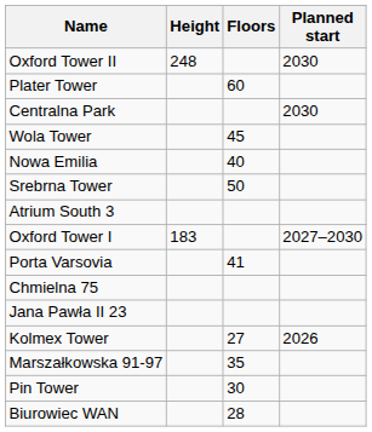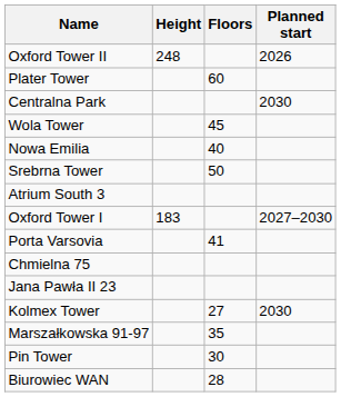 <table class="wikitable sortable">
 <tr>
 <th>Name</th>
 <th>Height<br></th>
 <th>Floors</th>
 <th>Planned<br>start</th>
 </tr>
 <tr>
 <td>Oxford Tower II</td>
 <td>248</td>
 <td></td>
-<td>2030</td>
+<td>2026</td>
 </tr>
 <tr>
 <td>Plater Tower</td>
 <td></td>
 <td>60</td>
 <td></td>
 </tr>
 <tr>
 <td>Centralna Park</td>
 <td></td>
 <td></td>
 <td>2030</td>
 </tr>
 <tr>
 <td>Wola Tower</td>
 <td></td>
 <td>45</td>
 <td></td>
 </tr>
 <tr>
 <td>Nowa Emilia</td>
 <td></td>
 <td>40</td>
 <td></td>
 </tr>
 <tr>
 <td>Srebrna Tower</td>
 <td></td>
 <td>50</td>
 <td></td>
 </tr>
 <tr>
 <td>Atrium South 3</td>
 <td></td>
 <td></td>
 <td></td>
 </tr>
 <tr>
 <td>Oxford Tower I</td>
 <td>183</td>
 <td></td>
 <td>2027–2030</td>
 </tr>
 <tr>
 <td>Porta Varsovia</td>
 <td></td>
 <td>41</td>
 <td></td>
 </tr>
 <tr>
 <td>Chmielna 75</td>
 <td></td>
 <td></td>
 <td></td>
 </tr>
 <tr>
 <td>Jana Pawła II 23</td>
 <td></td>
 <td></td>
 <td></td>
 </tr>
 <tr>
 <td>Kolmex Tower</td>
 <td></td>
 <td>27</td>
-<td>2026</td>
+<td>2030</td>
 </tr>
 <tr>
 <td>Marszałkowska 91-97</td>
 <td></td>
 <td>35</td>
 <td></td>
 </tr>
 <tr>
 <td>Pin Tower</td>
 <td></td>
 <td>30</td>
 <td></td>
 </tr>
 <tr>
 <td>Biurowiec WAN</td>
 <td></td>
 <td>28</td>
 <td></td>
 </tr>
 </table>
